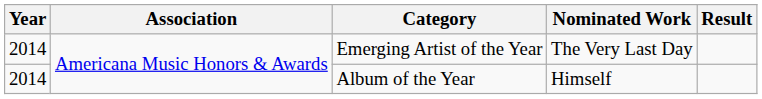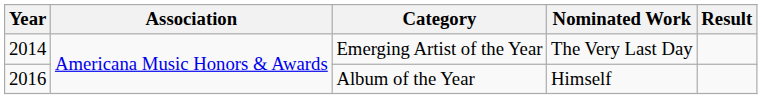 <table class="wikitable">
 <tr>
 <th>Year</th>
 <th>Association</th>
 <th>Category</th>
 <th>Nominated Work</th>
 <th>Result</th>
 </tr>
 <tr>
 <td>2014</td>
 <td rowspan=2><a href='#'>Americana Music Honors & Awards</a></td>
 <td>Emerging Artist of the Year</td>
 <td>The Very Last Day</td>
 <td></td>
 </tr>
 <tr>
-<td>2014</td>
+<td>2016</td>
 <td>Album of the Year</td>
 <td>Himself</td>
 <td></td>
 </tr>
 </table>
